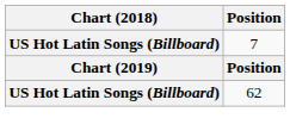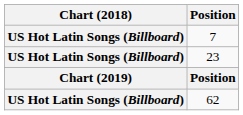 <table class="wikitable plainrowheaders" style="text-align:center">
 <tr>
 <th scope="col">Chart (2018)</th>
 <th scope="col">Position</th>
 </tr>
 <tr>
 <th scope="row">US Hot Latin Songs (<em>Billboard</em>)</th>
 <td>7</td>
 </tr>
 <tr>
+<th scope="row">US Hot Latin Songs (<em>Billboard</em>)</th>
+<td>23</td>
+</tr>
+<tr>
 <th scope="col">Chart (2019)</th>
 <th scope="col">Position</th>
 </tr>
 <tr>
 <th scope="row">US Hot Latin Songs (<em>Billboard</em>)</th>
 <td>62</td>
 </tr>
 </table>
